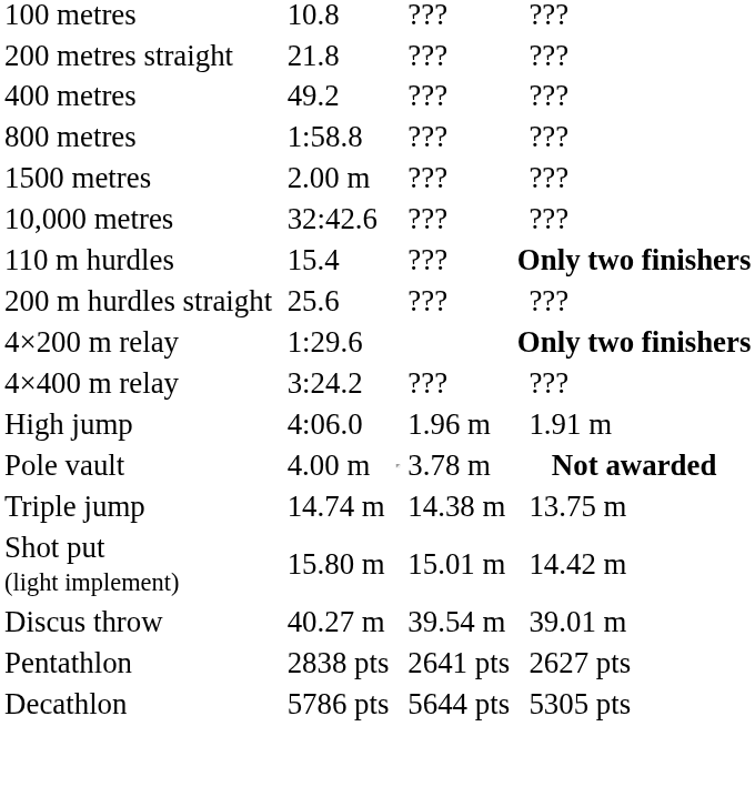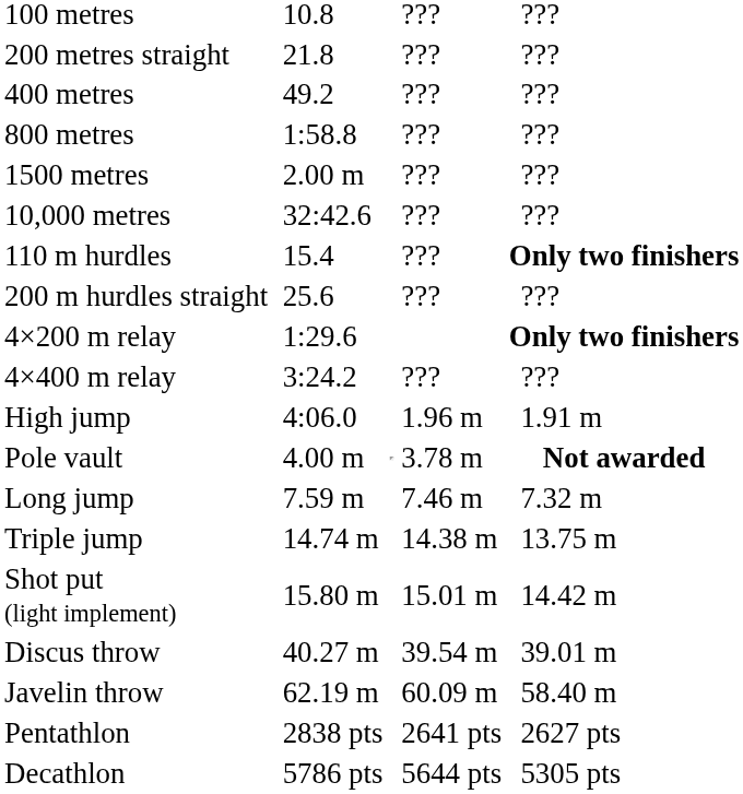 <table>
 <tr>
 <td>100 metres</td>
 <td></td>
 <td>10.8</td>
 <td></td>
 <td>???</td>
 <td></td>
 <td>???</td>
 </tr>
 <tr>
 <td>200 metres straight</td>
 <td></td>
 <td>21.8</td>
 <td></td>
 <td>???</td>
 <td></td>
 <td>???</td>
 </tr>
 <tr>
 <td>400 metres</td>
 <td></td>
 <td>49.2</td>
 <td></td>
 <td>???</td>
 <td></td>
 <td>???</td>
 </tr>
 <tr>
 <td>800 metres</td>
 <td></td>
 <td>1:58.8</td>
 <td></td>
 <td>???</td>
 <td></td>
 <td>???</td>
 </tr>
 <tr>
 <td>1500 metres</td>
 <td></td>
 <td>2.00 m</td>
 <td></td>
 <td>???</td>
 <td></td>
 <td>???</td>
 </tr>
 <tr>
 <td>10,000 metres</td>
 <td></td>
 <td>32:42.6</td>
 <td></td>
 <td>???</td>
 <td></td>
 <td>???</td>
 </tr>
 <tr>
 <td>110 m hurdles</td>
 <td></td>
 <td>15.4</td>
 <td></td>
 <td>???</td>
 <th colspan=2>Only two finishers</th>
 </tr>
 <tr>
 <td>200 m hurdles straight</td>
 <td></td>
 <td>25.6</td>
 <td></td>
 <td>???</td>
 <td></td>
 <td>???</td>
 </tr>
 <tr>
 <td>4×200 m relay</td>
 <td></td>
 <td>1:29.6</td>
 <td></td>
 <td></td>
 <th colspan=2>Only two finishers</th>
 </tr>
 <tr>
 <td>4×400 m relay</td>
 <td></td>
 <td>3:24.2</td>
 <td></td>
 <td>???</td>
 <td></td>
 <td>???</td>
 </tr>
 <tr>
 <td>High jump</td>
 <td></td>
 <td>4:06.0</td>
 <td></td>
 <td>1.96 m</td>
 <td></td>
 <td>1.91 m</td>
 </tr>
 <tr>
 <td>Pole vault</td>
 <td></td>
 <td>4.00 m</td>
 <td><hr></td>
 <td>3.78 m</td>
 <th colspan=2>Not awarded</th>
 </tr>
 <tr>
+<td>Long jump</td>
+<td></td>
+<td>7.59 m</td>
+<td></td>
+<td>7.46 m</td>
+<td></td>
+<td>7.32 m</td>
+</tr>
+<tr>
 <td>Triple jump</td>
 <td></td>
 <td>14.74 m</td>
 <td></td>
 <td>14.38 m</td>
 <td></td>
 <td>13.75 m</td>
 </tr>
 <tr>
 <td>Shot put<br><small>(light implement)</small></td>
 <td></td>
 <td>15.80 m</td>
 <td></td>
 <td>15.01 m</td>
 <td></td>
 <td>14.42 m</td>
 </tr>
 <tr>
 <td>Discus throw</td>
 <td></td>
 <td>40.27 m</td>
 <td></td>
 <td>39.54 m</td>
 <td></td>
 <td>39.01 m</td>
 </tr>
 <tr>
+<td>Javelin throw</td>
+<td></td>
+<td>62.19 m</td>
+<td></td>
+<td>60.09 m</td>
+<td></td>
+<td>58.40 m</td>
+</tr>
+<tr>
 <td>Pentathlon</td>
 <td></td>
 <td>2838 pts</td>
 <td></td>
 <td>2641 pts</td>
 <td></td>
 <td>2627 pts</td>
 </tr>
 <tr>
 <td>Decathlon</td>
 <td></td>
 <td>5786 pts</td>
 <td></td>
 <td>5644 pts</td>
 <td></td>
 <td>5305 pts</td>
 </tr>
 </table>
